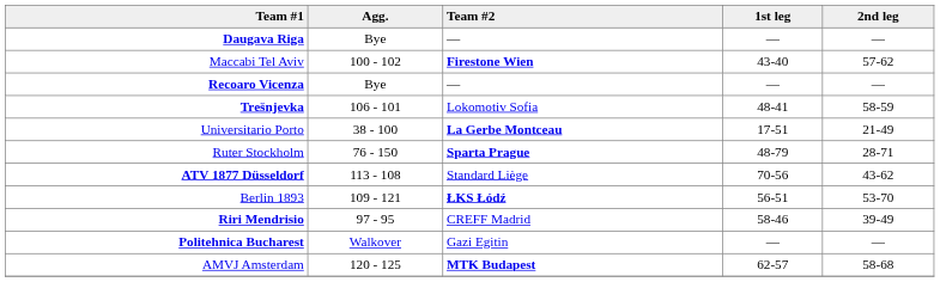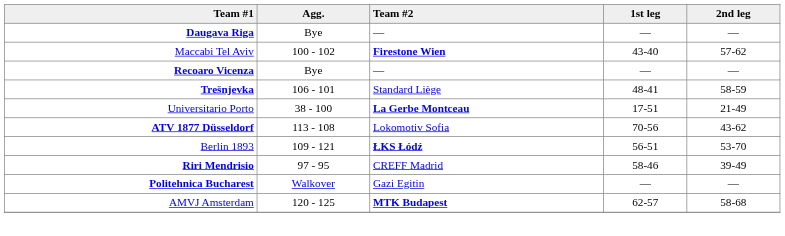 <table border=1 cellspacing=0 cellpadding=4 style="border-collapse: collapse;" width=70%>
 <tr bgcolor="efefef">
 <th align=right>Team #1</th>
 <th>Agg.</th>
 <th align=left>Team #2</th>
 <th>1st leg</th>
 <th>2nd leg</th>
 </tr>
 <tr>
 <td align=right><strong><a href='#'>Daugava Riga</a></strong> </td>
 <td align=center>Bye</td>
 <td>—</td>
 <td align=center>—</td>
 <td align=center>—</td>
 </tr>
 <tr>
 <td align=right><a href='#'>Maccabi Tel Aviv</a> </td>
 <td align=center>100 - 102</td>
 <td> <strong><a href='#'>Firestone Wien</a></strong></td>
 <td align=center>43-40</td>
 <td align=center>57-62</td>
 </tr>
 <tr>
 <td align=right><strong><a href='#'>Recoaro Vicenza</a></strong> </td>
 <td align=center>Bye</td>
 <td>—</td>
 <td align=center>—</td>
 <td align=center>—</td>
 </tr>
 <tr>
 <td align=right><strong><a href='#'>Trešnjevka</a></strong> </td>
 <td align=center>106 - 101</td>
-<td> <a href='#'>Lokomotiv Sofia</a></td>
+<td> <a href='#'>Standard Liège</a></td>
 <td align=center>48-41</td>
 <td align=center>58-59</td>
 </tr>
 <tr>
 <td align=right><a href='#'>Universitario Porto</a> </td>
 <td align=center>38 - 100</td>
 <td> <strong><a href='#'>La Gerbe Montceau</a></strong></td>
 <td align=center>17-51</td>
 <td align=center>21-49</td>
 </tr>
 <tr>
-<td align=right><a href='#'>Ruter Stockholm</a> </td>
-<td align=center>76 - 150</td>
-<td> <strong><a href='#'>Sparta Prague</a></strong></td>
-<td align=center>48-79</td>
-<td align=center>28-71</td>
-</tr>
-<tr>
 <td align=right><strong><a href='#'>ATV 1877 Düsseldorf</a></strong> </td>
 <td align=center>113 - 108</td>
-<td> <a href='#'>Standard Liège</a></td>
+<td> <a href='#'>Lokomotiv Sofia</a></td>
 <td align=center>70-56</td>
 <td align=center>43-62</td>
 </tr>
 <tr>
 <td align=right><a href='#'>Berlin 1893</a> </td>
 <td align=center>109 - 121</td>
 <td> <strong><a href='#'>ŁKS Łódź</a></strong></td>
 <td align=center>56-51</td>
 <td align=center>53-70</td>
 </tr>
 <tr>
 <td align=right><strong><a href='#'>Riri Mendrisio</a></strong> </td>
 <td align=center>97 - 95</td>
 <td> <a href='#'>CREFF Madrid</a></td>
 <td align=center>58-46</td>
 <td align=center>39-49</td>
 </tr>
 <tr>
 <td align=right><strong><a href='#'>Politehnica Bucharest</a></strong> </td>
 <td align=center><a href='#'>Walkover</a></td>
 <td> <a href='#'>Gazi Egitin</a></td>
 <td align=center>—</td>
 <td align=center>—</td>
 </tr>
 <tr>
 <td align=right><a href='#'>AMVJ Amsterdam</a> </td>
 <td align=center>120 - 125</td>
 <td>  <strong><a href='#'>MTK Budapest</a></strong></td>
 <td align=center>62-57</td>
 <td align=center>58-68</td>
 </tr>
 <tr>
 </tr>
 </table>
